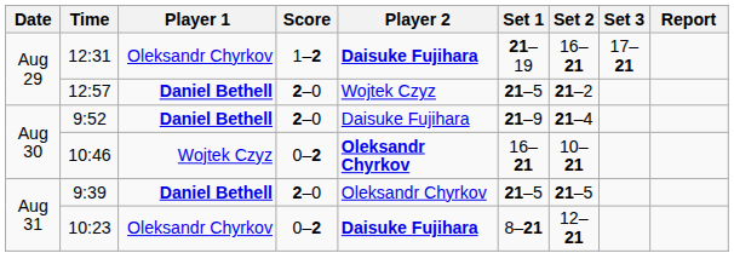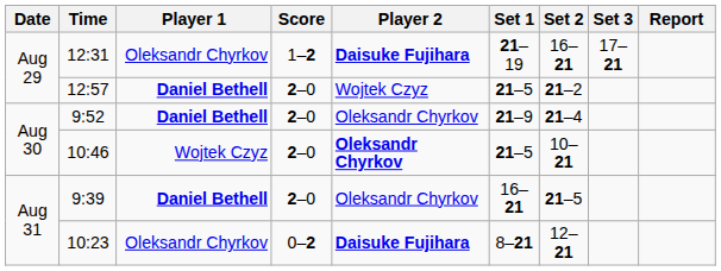 <table class="nowrap wikitable" style="font-size:90%; text-align:center">
 <tr>
 <th width="50">Date</th>
 <th width="50">Time</th>
 <th width="200">Player 1</th>
 <th width="50">Score</th>
 <th width="200">Player 2</th>
 <th width="50">Set 1</th>
 <th width="50">Set 2</th>
 <th width="50">Set 3</th>
 <th width="75">Report</th>
 </tr>
 <tr>
 <td rowspan="2">Aug 29</td>
 <td>12:31</td>
 <td align="right"><a href='#'>Oleksandr Chyrkov</a> </td>
 <td>1–<strong>2</strong></td>
 <td align="left"> <strong><a href='#'>Daisuke Fujihara</a></strong></td>
 <td><strong>21</strong>–19</td>
 <td>16–<strong>21</strong></td>
 <td>17–<strong>21</strong></td>
 <td></td>
 </tr>
 <tr>
 <td>12:57</td>
 <td align="right"><strong><a href='#'>Daniel Bethell</a></strong> </td>
 <td><strong>2</strong>–0</td>
 <td align="left"> <a href='#'>Wojtek Czyz</a></td>
 <td><strong>21</strong>–5</td>
 <td><strong>21</strong>–2</td>
 <td></td>
 <td></td>
 </tr>
 <tr>
 <td rowspan="2">Aug 30</td>
 <td>9:52</td>
 <td align="right"><strong><a href='#'>Daniel Bethell</a></strong> </td>
 <td><strong>2</strong>–0</td>
-<td align="left"> <a href='#'>Daisuke Fujihara</a></td>
+<td align="left"> <a href='#'>Oleksandr Chyrkov</a></td>
 <td><strong>21</strong>–9</td>
 <td><strong>21</strong>–4</td>
 <td></td>
 <td></td>
 </tr>
 <tr>
 <td>10:46</td>
 <td align="right"><a href='#'>Wojtek Czyz</a> </td>
-<td>0–<strong>2</strong></td>
+<td><strong>2</strong>–0</td>
 <td align="left"> <strong><a href='#'>Oleksandr Chyrkov</a></strong></td>
-<td>16–<strong>21</strong></td>
+<td><strong>21</strong>–5</td>
 <td>10–<strong>21</strong></td>
 <td></td>
 <td></td>
 </tr>
 <tr>
 <td rowspan="2">Aug 31</td>
 <td>9:39</td>
 <td align="right"><strong><a href='#'>Daniel Bethell</a> </strong></td>
 <td><strong>2</strong>–0</td>
 <td align="left"> <a href='#'>Oleksandr Chyrkov</a></td>
-<td><strong>21</strong>–5</td>
+<td>16–<strong>21</strong></td>
 <td><strong>21</strong>–5</td>
 <td></td>
 <td></td>
 </tr>
 <tr>
 <td>10:23</td>
 <td align="right"><a href='#'>Oleksandr Chyrkov</a> </td>
 <td>0–<strong>2</strong></td>
 <td align="left"><strong> <a href='#'>Daisuke Fujihara</a></strong></td>
 <td>8–<strong>21</strong></td>
 <td>12–<strong>21</strong></td>
 <td></td>
 <td></td>
 </tr>
 </table>
